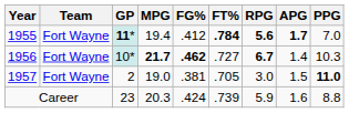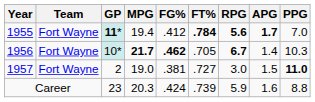 <table class="wikitable sortable" style="font-size:95%; text-align:right;">
 <tr>
 <th>Year</th>
 <th>Team</th>
 <th>GP</th>
 <th>MPG</th>
 <th>FG%</th>
 <th>FT%</th>
 <th>RPG</th>
 <th>APG</th>
 <th>PPG</th>
 </tr>
 <tr>
 <td style="text-align:left;"><a href='#'>1955</a></td>
 <td style="text-align:left;"><a href='#'>Fort Wayne</a></td>
 <td style="background:#CFECEC;"><strong>11</strong>*</td>
 <td>19.4</td>
 <td>.412</td>
 <td><strong>.784</strong></td>
 <td><strong>5.6</strong></td>
 <td><strong>1.7</strong></td>
 <td>7.0</td>
 </tr>
 <tr>
 <td style="text-align:left;"><a href='#'>1956</a></td>
 <td style="text-align:left;"><a href='#'>Fort Wayne</a></td>
 <td style="background:#CFECEC;">10*</td>
 <td><strong>21.7</strong></td>
 <td><strong>.462</strong></td>
-<td>.727</td>
+<td>.705</td>
 <td><strong>6.7</strong></td>
 <td>1.4</td>
 <td>10.3</td>
 </tr>
 <tr>
 <td style="text-align:left;"><a href='#'>1957</a></td>
 <td style="text-align:left;"><a href='#'>Fort Wayne</a></td>
 <td>2</td>
 <td>19.0</td>
 <td>.381</td>
-<td>.705</td>
+<td>.727</td>
 <td>3.0</td>
 <td>1.5</td>
 <td><strong>11.0</strong></td>
 </tr>
 <tr class="sortbottom">
 <td style="text-align:center;" colspan="2">Career</td>
 <td>23</td>
 <td>20.3</td>
 <td>.424</td>
 <td>.739</td>
 <td>5.9</td>
 <td>1.6</td>
 <td>8.8</td>
 </tr>
 </table>
